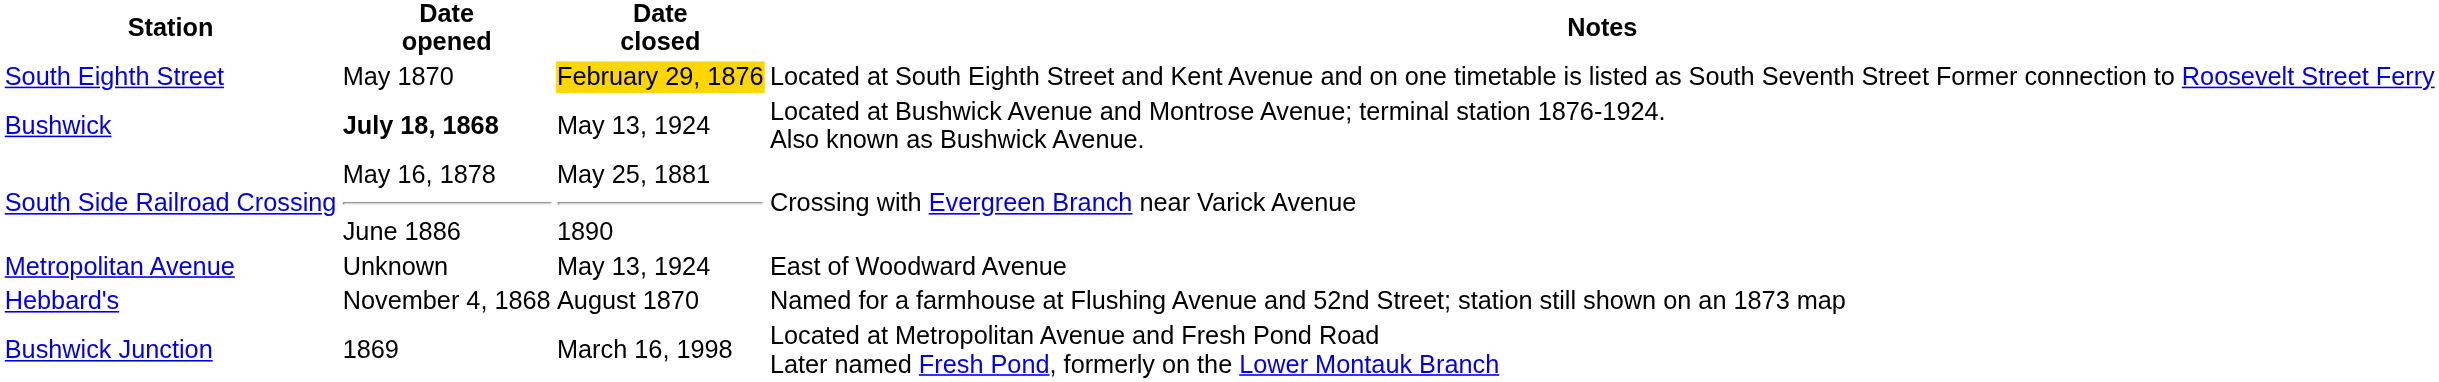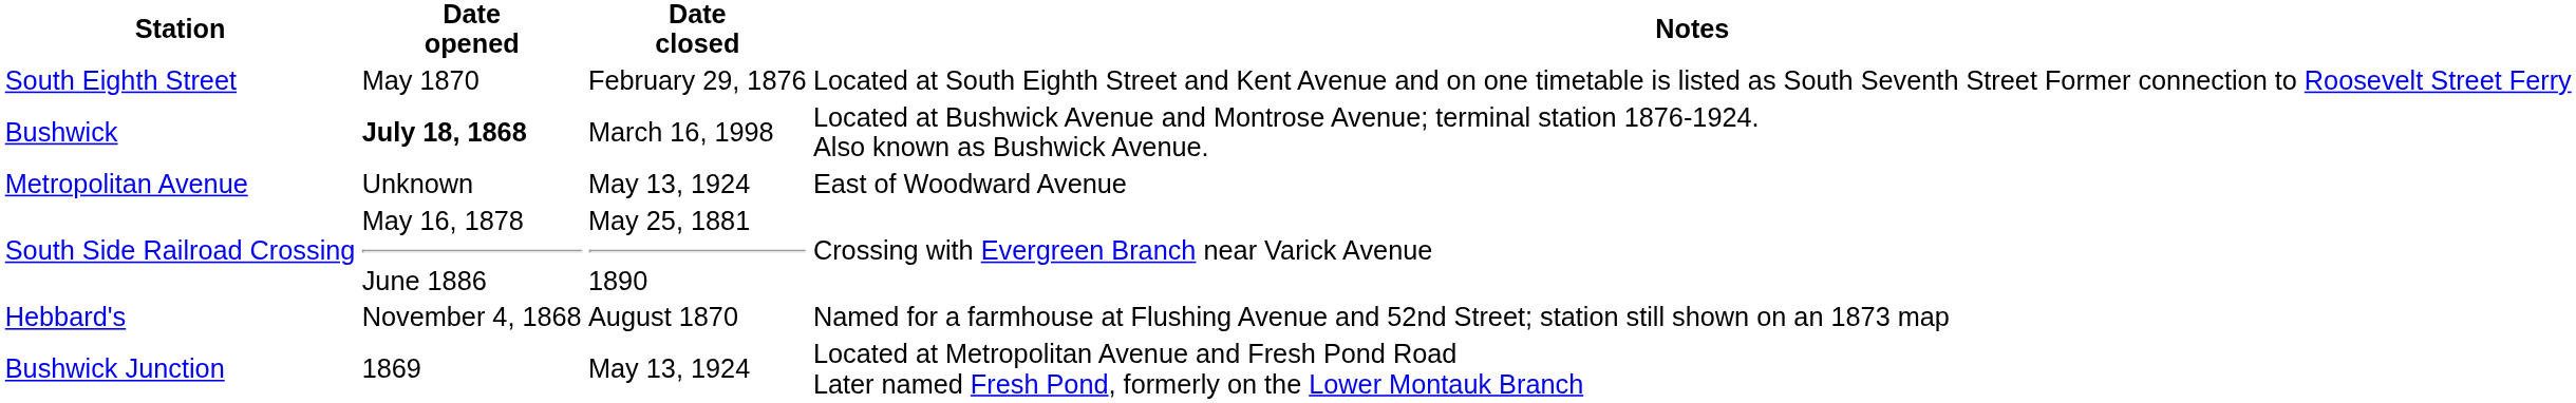 <table class="wiki table">
 <tr>
 <th>Station</th>
 <th>Date<br>opened</th>
 <th>Date<br>closed</th>
 <th>Notes</th>
 </tr>
 <tr>
 <td><a href='#'>South Eighth Street</a></td>
 <td>May 1870</td>
-<td style="background: gold;">February 29, 1876</td>
+<td>February 29, 1876</td>
 <td>Located at South Eighth Street and Kent Avenue and on one timetable is listed as South Seventh Street Former connection to <a href='#'>Roosevelt Street Ferry</a></td>
 </tr>
 <tr>
 <td><a href='#'>Bushwick</a></td>
 <td><strong>July 18, 1868</strong></td>
+<td>March 16, 1998</td>
+<td>Located at Bushwick Avenue and Montrose Avenue; terminal station 1876-1924.<br>Also known as Bushwick Avenue.</td>
+</tr>
+<tr>
+<td><a href='#'>Metropolitan Avenue</a></td>
+<td>Unknown</td>
 <td>May 13, 1924</td>
-<td>Located at Bushwick Avenue and Montrose Avenue; terminal station 1876-1924.<br>Also known as Bushwick Avenue.</td>
+<td>East of Woodward Avenue</td>
 </tr>
 <tr>
 <td><a href='#'>South Side Railroad Crossing</a></td>
 <td>May 16, 1878<hr>June 1886</td>
 <td>May 25, 1881<hr>1890</td>
 <td>Crossing with <a href='#'>Evergreen Branch</a> near Varick Avenue</td>
-</tr>
-<tr>
-<td><a href='#'>Metropolitan Avenue</a></td>
-<td>Unknown</td>
-<td>May 13, 1924</td>
-<td>East of Woodward Avenue</td>
 </tr>
 <tr>
 <td><a href='#'>Hebbard's</a></td>
 <td>November 4, 1868</td>
 <td>August 1870</td>
 <td>Named for a farmhouse at Flushing Avenue and 52nd Street; station still shown on an 1873 map</td>
 </tr>
 <tr>
 <td><a href='#'>Bushwick Junction</a></td>
 <td>1869</td>
-<td>March 16, 1998</td>
+<td>May 13, 1924</td>
 <td>Located at Metropolitan Avenue and Fresh Pond Road<br>Later named <a href='#'>Fresh Pond</a>, formerly on the <a href='#'>Lower Montauk Branch</a></td>
 </tr>
 </table>
